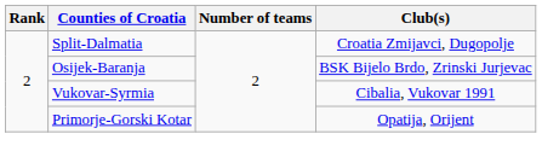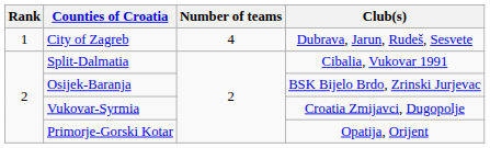 <table class="wikitable" style="font-size:90%;">
 <tr>
 <th>Rank</th>
 <th><a href='#'>Counties of Croatia</a></th>
 <th>Number of teams</th>
 <th>Club(s)</th>
 </tr>
 <tr>
+<td rowspan="1" align="center">1</td>
+<td>  <a href='#'>City of Zagreb</a></td>
+<td rowspan="1" align="center">4</td>
+<td align="center"><a href='#'>Dubrava</a>, <a href='#'>Jarun</a>, <a href='#'>Rudeš</a>, <a href='#'>Sesvete</a></td>
+</tr>
+<tr>
 <td rowspan="4" align="center">2</td>
 <td>  <a href='#'>Split-Dalmatia</a></td>
 <td rowspan="4" align="center">2</td>
-<td align="center"><a href='#'>Croatia Zmijavci</a>, <a href='#'>Dugopolje</a></td>
+<td align="center"><a href='#'>Cibalia</a>, <a href='#'>Vukovar 1991</a></td>
 </tr>
 <tr>
 <td>  <a href='#'>Osijek-Baranja</a></td>
 <td align="center"><a href='#'>BSK Bijelo Brdo</a>, <a href='#'>Zrinski Jurjevac</a></td>
 </tr>
 <tr>
 <td>  <a href='#'>Vukovar-Syrmia</a></td>
-<td align="center"><a href='#'>Cibalia</a>, <a href='#'>Vukovar 1991</a></td>
+<td align="center"><a href='#'>Croatia Zmijavci</a>, <a href='#'>Dugopolje</a></td>
 </tr>
 <tr>
 <td>  <a href='#'>Primorje-Gorski Kotar</a></td>
 <td align="center"><a href='#'>Opatija</a>, <a href='#'>Orijent</a></td>
 </tr>
 </table>
